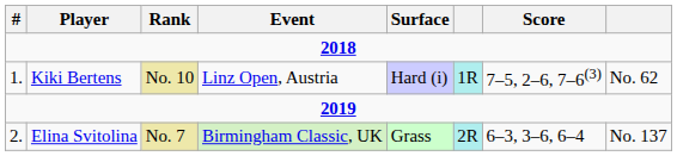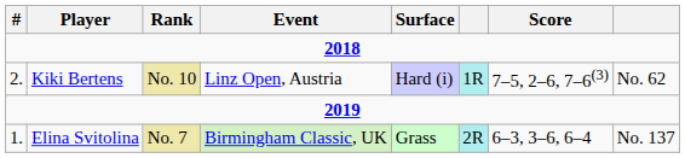 <table class="wikitable sortable">
 <tr>
 <th>#</th>
 <th>Player</th>
 <th>Rank</th>
 <th>Event</th>
 <th>Surface</th>
 <th></th>
 <th>Score</th>
 <th></th>
 </tr>
 <tr>
 <td colspan=8 style=text-align:center><strong><a href='#'>2018</a></strong></td>
 </tr>
 <tr>
-<td>1.</td>
+<td>2.</td>
 <td> <a href='#'>Kiki Bertens</a></td>
 <td bgcolor=EEE8AA>No. 10</td>
 <td><a href='#'>Linz Open</a>, Austria</td>
 <td bgcolor=CCCCFF>Hard (i)</td>
 <td bgcolor=afeeee>1R</td>
 <td>7–5, 2–6, 7–6<sup>(3)</sup></td>
 <td>No. 62</td>
 </tr>
 <tr>
 <td colspan=8 style=text-align:center><strong><a href='#'>2019</a></strong></td>
 </tr>
 <tr>
-<td>2.</td>
+<td>1.</td>
 <td> <a href='#'>Elina Svitolina</a></td>
 <td bgcolor=EEE8AA>No. 7</td>
 <td style="background:#d4f1c5;"><a href='#'>Birmingham Classic</a>, UK</td>
 <td style="background:#cfc;">Grass</td>
 <td bgcolor=afeeee>2R</td>
 <td>6–3, 3–6, 6–4</td>
 <td>No. 137</td>
 </tr>
 </table>
